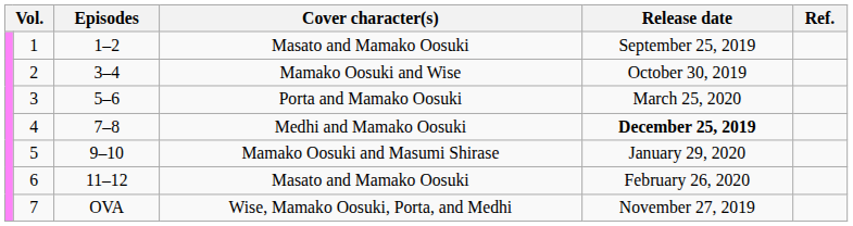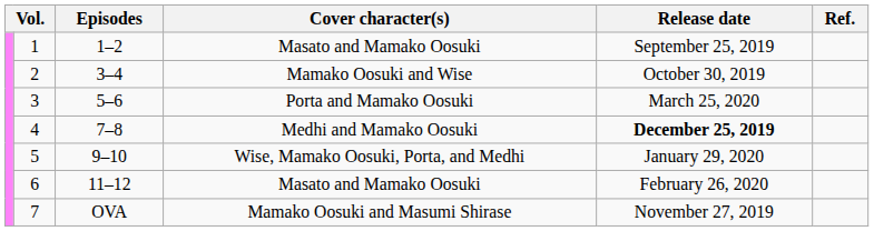 <table class="wikitable" style="text-align: center; width: 50%;">
 <tr>
 <th colspan="2">Vol.</th>
 <th>Episodes</th>
 <th>Cover character(s)</th>
 <th>Release date</th>
 <th>Ref.</th>
 </tr>
 <tr>
 <td rowspan="7" width="1%" style="background: #FF83FA;"></td>
 <td>1</td>
 <td>1–2</td>
 <td>Masato and Mamako Oosuki</td>
 <td>September 25, 2019</td>
 <td></td>
 </tr>
 <tr>
 <td>2</td>
 <td>3–4</td>
 <td>Mamako Oosuki and Wise</td>
 <td>October 30, 2019</td>
 <td></td>
 </tr>
 <tr>
 <td>3</td>
 <td>5–6</td>
 <td>Porta and Mamako Oosuki</td>
 <td>March 25, 2020</td>
 <td></td>
 </tr>
 <tr>
 <td>4</td>
 <td>7–8</td>
 <td>Medhi and Mamako Oosuki</td>
 <td><strong>December 25, 2019</strong></td>
 <td></td>
 </tr>
 <tr>
 <td>5</td>
 <td>9–10</td>
-<td>Mamako Oosuki and Masumi Shirase</td>
+<td>Wise, Mamako Oosuki, Porta, and Medhi</td>
 <td>January 29, 2020</td>
 <td></td>
 </tr>
 <tr>
 <td>6</td>
 <td>11–12</td>
 <td>Masato and Mamako Oosuki</td>
 <td>February 26, 2020</td>
 <td></td>
 </tr>
 <tr>
 <td>7</td>
 <td>OVA</td>
-<td>Wise, Mamako Oosuki, Porta, and Medhi</td>
+<td>Mamako Oosuki and Masumi Shirase</td>
 <td>November 27, 2019</td>
 <td></td>
 </tr>
 </table>
